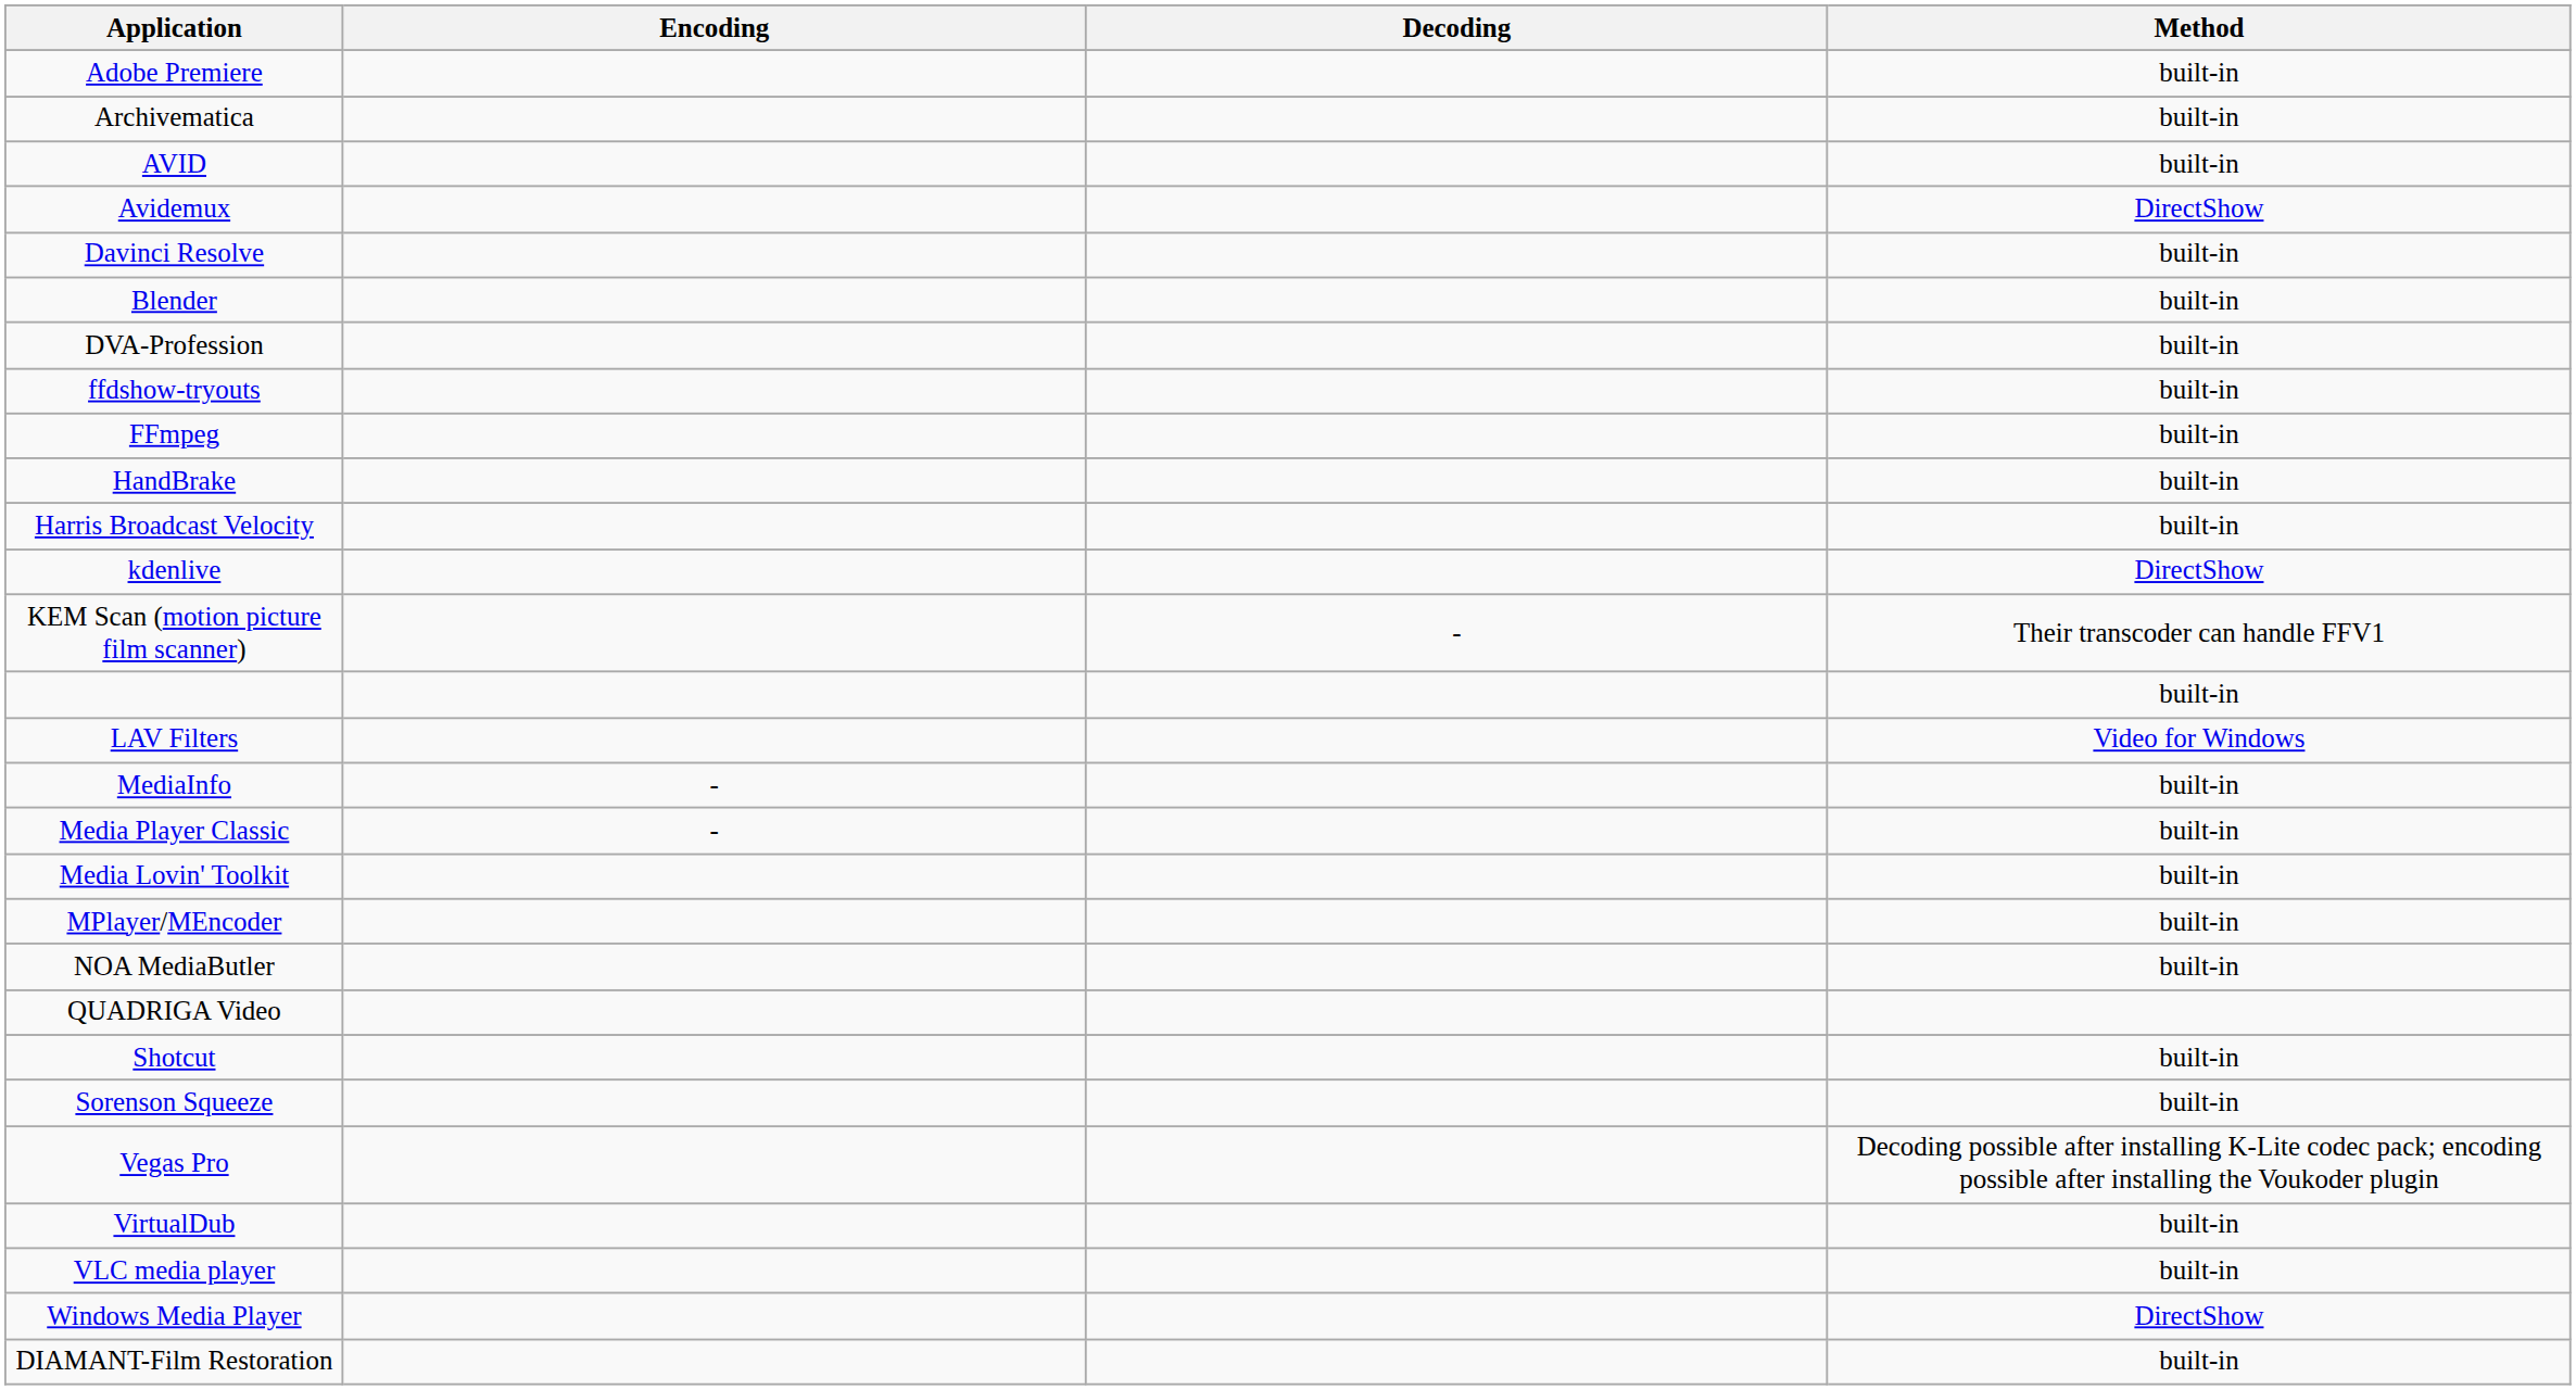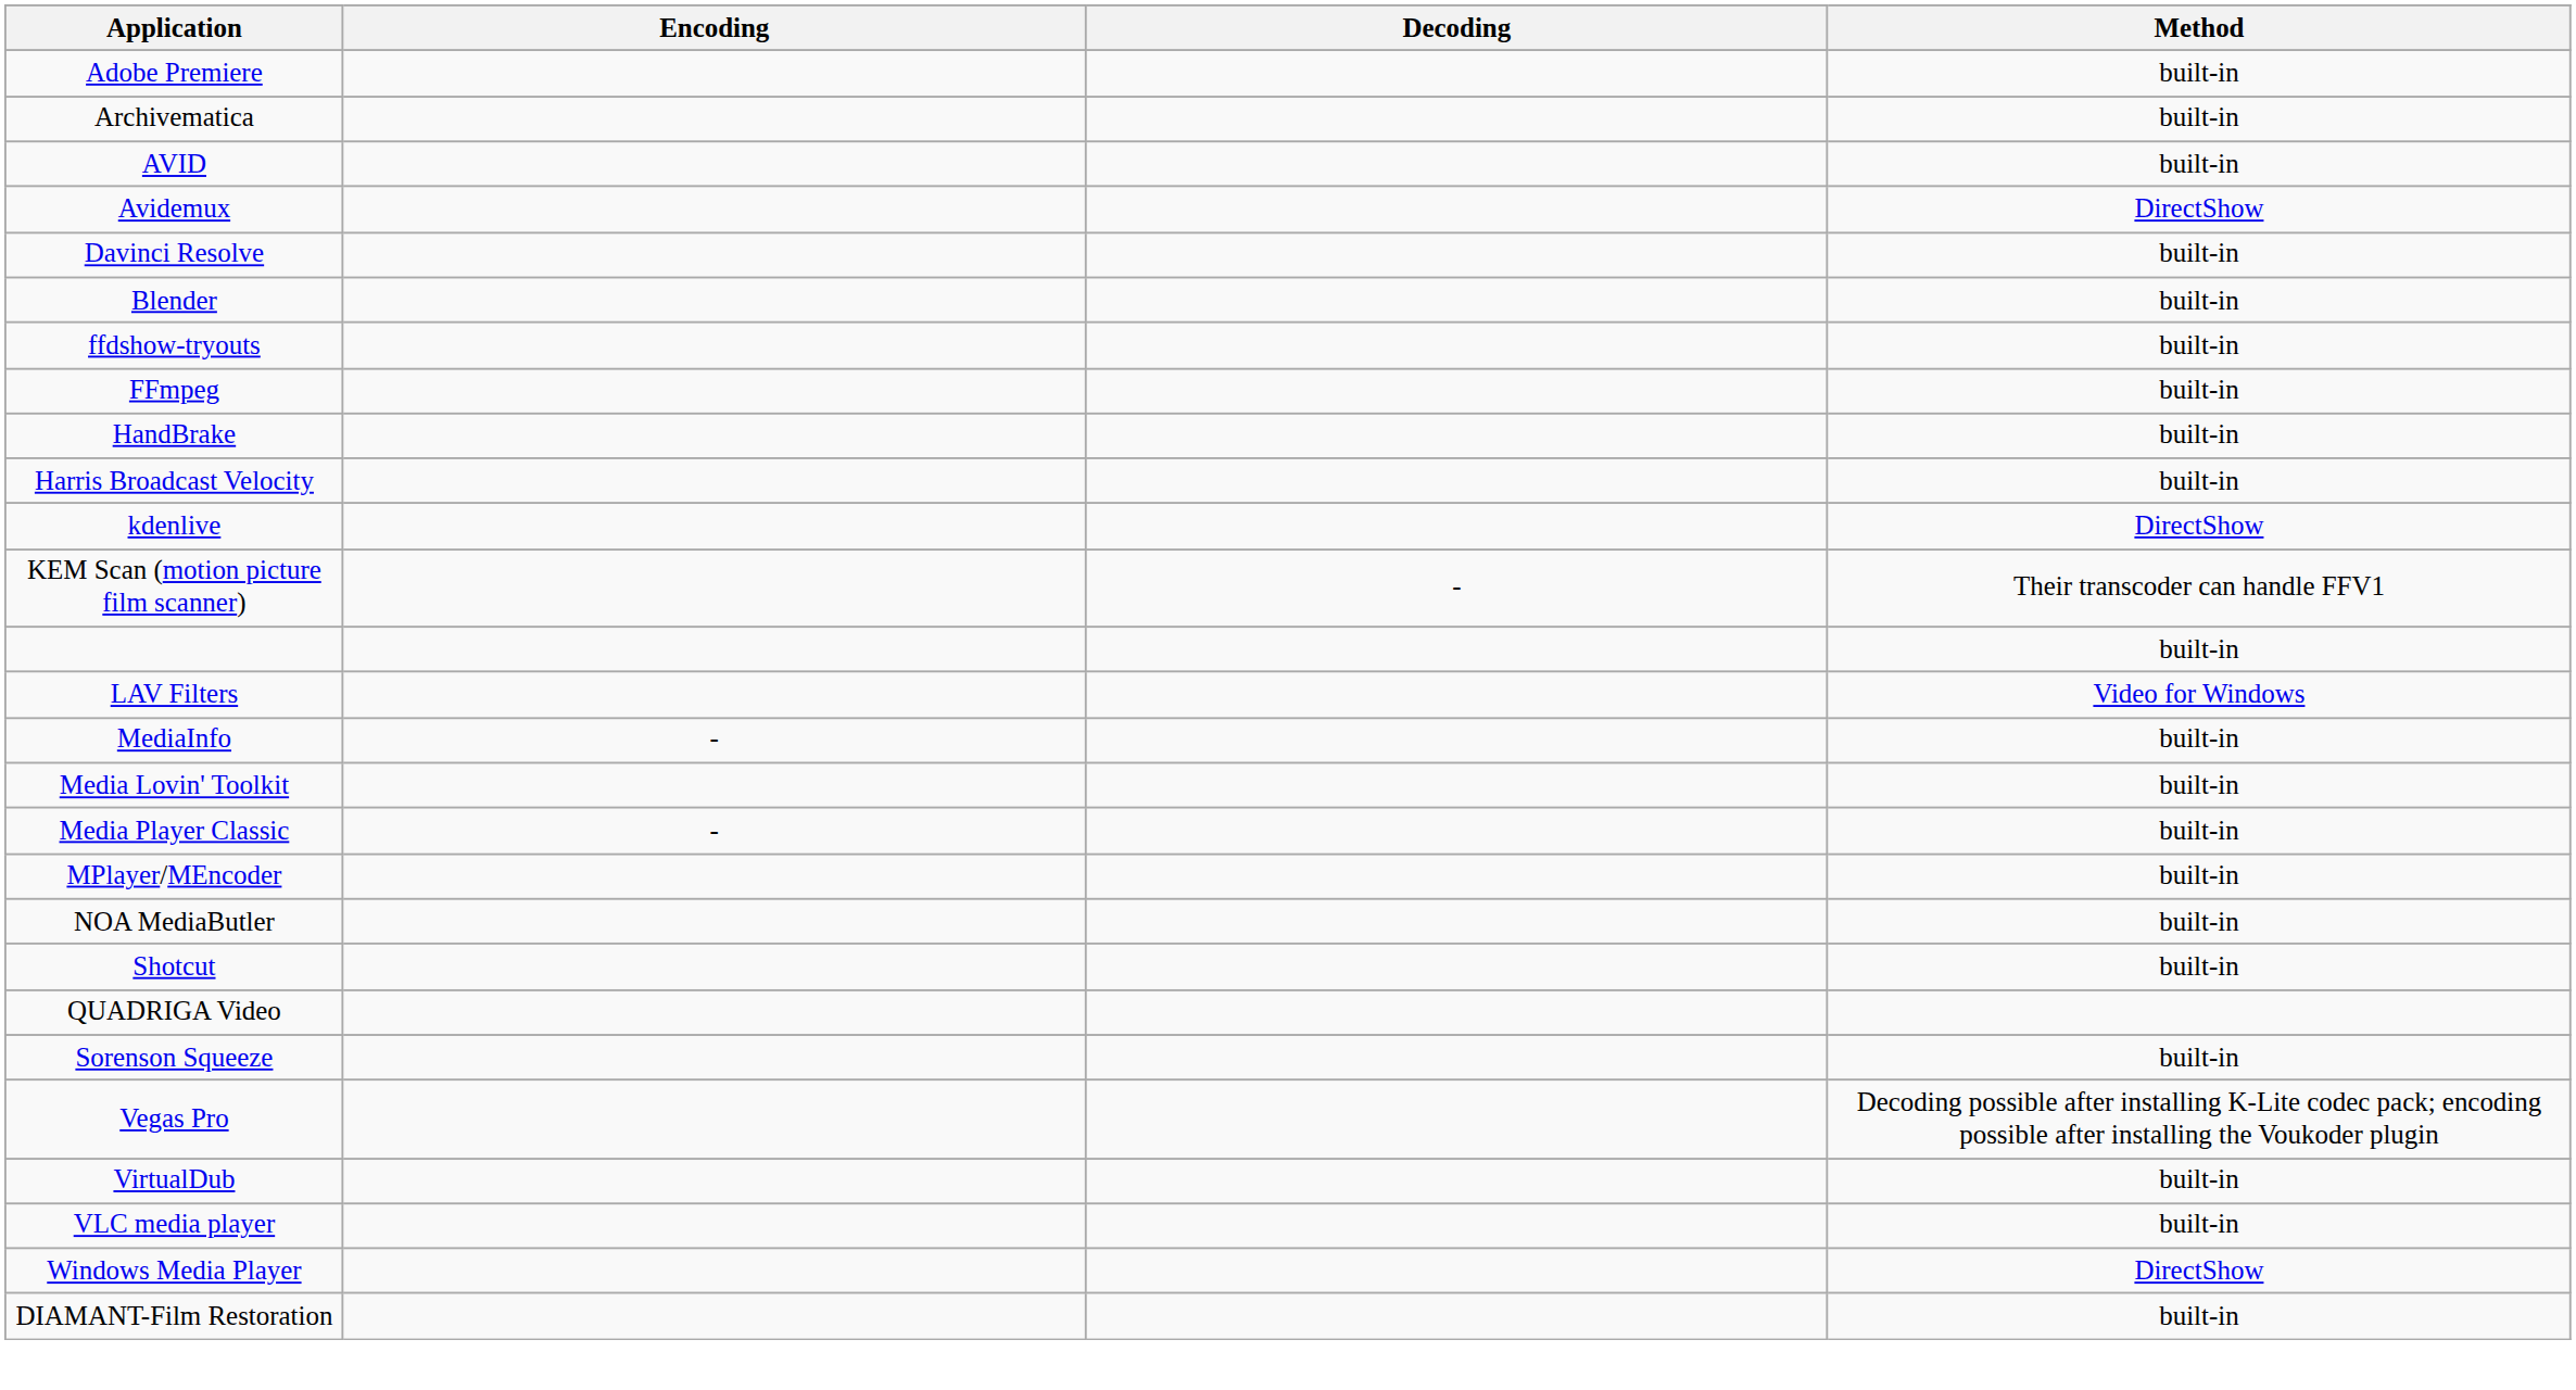 <table class="wikitable sortable" style="font-size: smaller; text-align: center; width: 100%; table-layout: fixed;">
 <tr>
 <th style="width:12em">Application</th>
 <th>Encoding</th>
 <th>Decoding</th>
 <th>Method</th>
 </tr>
 <tr>
 <td><a href='#'>Adobe Premiere</a></td>
 <td></td>
 <td></td>
 <td>built-in</td>
 </tr>
 <tr>
 <td>Archivematica</td>
 <td></td>
 <td></td>
 <td>built-in</td>
 </tr>
 <tr>
 <td><a href='#'>AVID</a></td>
 <td></td>
 <td></td>
 <td>built-in</td>
 </tr>
 <tr>
 <td><a href='#'>Avidemux</a></td>
 <td></td>
 <td></td>
 <td><a href='#'>DirectShow</a></td>
 </tr>
 <tr>
 <td><a href='#'>Davinci Resolve</a></td>
 <td></td>
 <td></td>
 <td>built-in</td>
 </tr>
 <tr>
 <td><a href='#'>Blender</a></td>
-<td></td>
-<td></td>
-<td>built-in</td>
-</tr>
-<tr>
-<td>DVA-Profession</td>
 <td></td>
 <td></td>
 <td>built-in</td>
 </tr>
 <tr>
 <td><a href='#'>ffdshow-tryouts</a></td>
 <td></td>
 <td></td>
 <td>built-in</td>
 </tr>
 <tr>
 <td><a href='#'>FFmpeg</a></td>
 <td></td>
 <td></td>
 <td>built-in</td>
 </tr>
 <tr>
 <td><a href='#'>HandBrake</a></td>
 <td></td>
 <td></td>
 <td>built-in</td>
 </tr>
 <tr>
 <td><a href='#'>Harris Broadcast Velocity</a></td>
 <td></td>
 <td></td>
 <td>built-in</td>
 </tr>
 <tr>
 <td><a href='#'>kdenlive</a></td>
 <td></td>
 <td></td>
 <td><a href='#'>DirectShow</a></td>
 </tr>
 <tr>
 <td>KEM Scan (<a href='#'>motion picture film scanner</a>)</td>
 <td></td>
 <td>-</td>
 <td>Their transcoder can handle FFV1</td>
 </tr>
 <tr>
 <td></td>
 <td></td>
 <td></td>
 <td>built-in</td>
 </tr>
 <tr>
 <td><a href='#'>LAV Filters</a></td>
 <td></td>
 <td></td>
 <td><a href='#'>Video for Windows</a></td>
 </tr>
 <tr>
 <td><a href='#'>MediaInfo</a></td>
 <td>-</td>
 <td></td>
 <td>built-in</td>
 </tr>
 <tr>
-<td><a href='#'>Media Player Classic</a></td>
-<td>-</td>
+<td><a href='#'>Media Lovin' Toolkit</a></td>
+<td></td>
 <td></td>
 <td>built-in</td>
 </tr>
 <tr>
-<td><a href='#'>Media Lovin' Toolkit</a></td>
-<td></td>
+<td><a href='#'>Media Player Classic</a></td>
+<td>-</td>
 <td></td>
 <td>built-in</td>
 </tr>
 <tr>
 <td><a href='#'>MPlayer</a>/<a href='#'>MEncoder</a></td>
 <td></td>
 <td></td>
 <td>built-in</td>
 </tr>
 <tr>
 <td>NOA MediaButler</td>
 <td></td>
 <td></td>
 <td>built-in</td>
 </tr>
 <tr>
+<td><a href='#'>Shotcut</a></td>
+<td></td>
+<td></td>
+<td>built-in</td>
+</tr>
+<tr>
 <td>QUADRIGA Video</td>
 <td></td>
 <td></td>
 <td></td>
-</tr>
-<tr>
-<td><a href='#'>Shotcut</a></td>
-<td></td>
-<td></td>
-<td>built-in</td>
 </tr>
 <tr>
 <td><a href='#'>Sorenson Squeeze</a></td>
 <td></td>
 <td></td>
 <td>built-in</td>
 </tr>
 <tr>
 <td><a href='#'>Vegas Pro</a></td>
 <td></td>
 <td></td>
 <td>Decoding possible after installing K-Lite codec pack; encoding possible after installing the Voukoder plugin</td>
 </tr>
 <tr>
 <td><a href='#'>VirtualDub</a></td>
 <td></td>
 <td></td>
 <td>built-in</td>
 </tr>
 <tr>
 <td><a href='#'>VLC media player</a></td>
 <td></td>
 <td></td>
 <td>built-in</td>
 </tr>
 <tr>
 <td><a href='#'>Windows Media Player</a></td>
 <td></td>
 <td></td>
 <td><a href='#'>DirectShow</a></td>
 </tr>
 <tr>
 <td>DIAMANT-Film Restoration</td>
 <td></td>
 <td></td>
 <td>built-in</td>
 </tr>
 </table>
